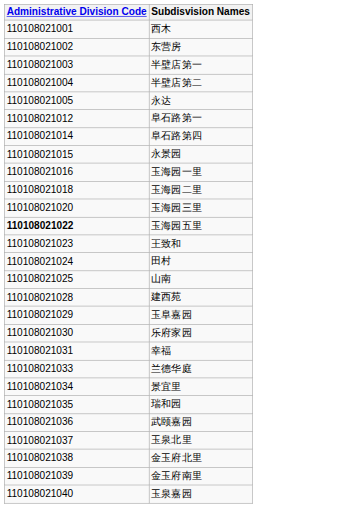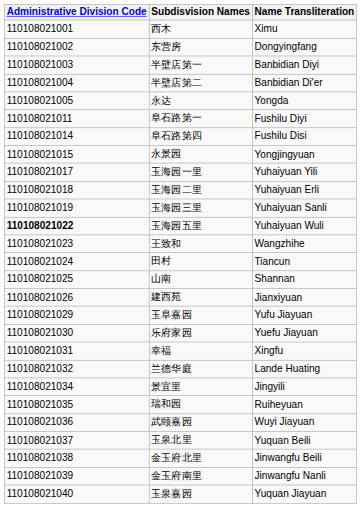 <table class="wikitable sortable">
 <tr>
 <th><a href='#'>Administrative Division Code</a></th>
 <th>Subdisvision Names</th>
+<th>Name Transliteration</th>
 </tr>
 <tr>
 <td>110108021001</td>
 <td>西木</td>
+<td>Ximu</td>
 </tr>
 <tr>
 <td>110108021002</td>
 <td>东营房</td>
+<td>Dongyingfang</td>
 </tr>
 <tr>
 <td>110108021003</td>
 <td>半壁店第一</td>
+<td>Banbidian Diyi</td>
 </tr>
 <tr>
 <td>110108021004</td>
 <td>半壁店第二</td>
+<td>Banbidian Di'er</td>
 </tr>
 <tr>
 <td>110108021005</td>
 <td>永达</td>
+<td>Yongda</td>
 </tr>
 <tr>
-<td>110108021012</td>
+<td>110108021011</td>
 <td>阜石路第一</td>
+<td>Fushilu Diyi</td>
 </tr>
 <tr>
 <td>110108021014</td>
 <td>阜石路第四</td>
+<td>Fushilu Disi</td>
 </tr>
 <tr>
 <td>110108021015</td>
 <td>永景园</td>
+<td>Yongjingyuan</td>
 </tr>
 <tr>
-<td>110108021016</td>
+<td>110108021017</td>
 <td>玉海园一里</td>
+<td>Yuhaiyuan Yili</td>
 </tr>
 <tr>
 <td>110108021018</td>
 <td>玉海园二里</td>
+<td>Yuhaiyuan Erli</td>
 </tr>
 <tr>
-<td>110108021020</td>
+<td>110108021019</td>
 <td>玉海园三里</td>
+<td>Yuhaiyuan Sanli</td>
 </tr>
 <tr>
 <td><strong>110108021022</strong></td>
 <td>玉海园五里</td>
+<td>Yuhaiyuan Wuli</td>
 </tr>
 <tr>
 <td>110108021023</td>
 <td>王致和</td>
+<td>Wangzhihe</td>
 </tr>
 <tr>
 <td>110108021024</td>
 <td>田村</td>
+<td>Tiancun</td>
 </tr>
 <tr>
 <td>110108021025</td>
 <td>山南</td>
+<td>Shannan</td>
 </tr>
 <tr>
-<td>110108021028</td>
+<td>110108021026</td>
 <td>建西苑</td>
+<td>Jianxiyuan</td>
 </tr>
 <tr>
 <td>110108021029</td>
 <td>玉阜嘉园</td>
+<td>Yufu Jiayuan</td>
 </tr>
 <tr>
 <td>110108021030</td>
 <td>乐府家园</td>
+<td>Yuefu Jiayuan</td>
 </tr>
 <tr>
 <td>110108021031</td>
 <td>幸福</td>
+<td>Xingfu</td>
 </tr>
 <tr>
-<td>110108021033</td>
+<td>110108021032</td>
 <td>兰德华庭</td>
+<td>Lande Huating</td>
 </tr>
 <tr>
 <td>110108021034</td>
 <td>景宜里</td>
+<td>Jingyili</td>
 </tr>
 <tr>
 <td>110108021035</td>
 <td>瑞和园</td>
+<td>Ruiheyuan</td>
 </tr>
 <tr>
 <td>110108021036</td>
 <td>武颐嘉园</td>
+<td>Wuyi Jiayuan</td>
 </tr>
 <tr>
 <td>110108021037</td>
 <td>玉泉北里</td>
+<td>Yuquan Beili</td>
 </tr>
 <tr>
 <td>110108021038</td>
 <td>金玉府北里</td>
+<td>Jinwangfu Beili</td>
 </tr>
 <tr>
 <td>110108021039</td>
 <td>金玉府南里</td>
+<td>Jinwangfu Nanli</td>
 </tr>
 <tr>
 <td>110108021040</td>
 <td>玉泉嘉园</td>
+<td>Yuquan Jiayuan</td>
 </tr>
 </table>
